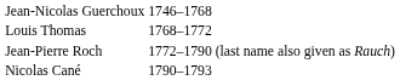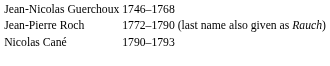 <table>
 <tr>
 <td>Jean-Nicolas Guerchoux</td>
 <td>1746–1768</td>
-</tr>
-<tr>
-<td>Louis Thomas</td>
-<td>1768–1772</td>
 </tr>
 <tr>
 <td>Jean-Pierre Roch</td>
 <td>1772–1790 (last name also given as <em>Rauch</em>)</td>
 </tr>
 <tr>
 <td>Nicolas Cané</td>
 <td>1790–1793</td>
 </tr>
 </table>
